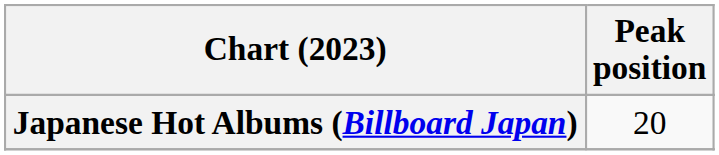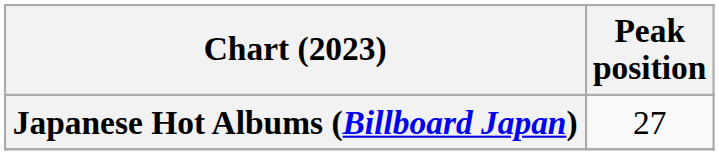 <table class="wikitable sortable plainrowheaders" style="text-align:center;">
 <tr>
 <th scope="col">Chart (2023)</th>
 <th scope="col">Peak<br>position</th>
 </tr>
 <tr>
 </tr>
 <tr>
 </tr>
 <tr>
 </tr>
 <tr>
 </tr>
 <tr>
 </tr>
 <tr>
 </tr>
 <tr>
 <th scope="row">Japanese Hot Albums (<em><a href='#'>Billboard Japan</a></em>)</th>
-<td>20</td>
+<td>27</td>
 </tr>
 <tr>
 </tr>
 <tr>
 </tr>
 <tr>
 </tr>
 <tr>
 </tr>
 <tr>
 </tr>
 <tr>
 </tr>
 </table>
